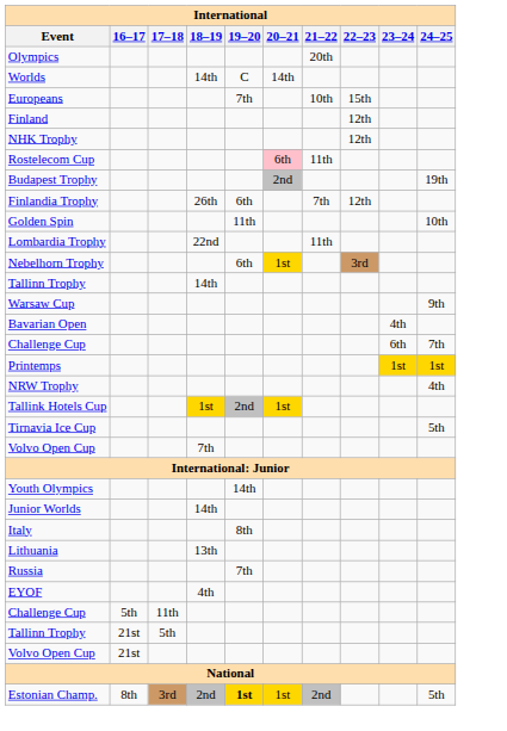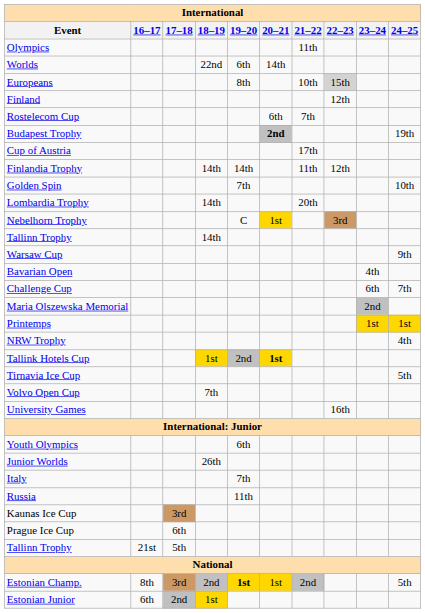 <table class="wikitable" style="text-align:center">
 <tr>
 <th colspan="10" style="background-color: #ffdead; " align="center">International</th>
 </tr>
 <tr>
 <th>Event</th>
 <th><a href='#'>16–17</a></th>
 <th><a href='#'>17–18</a></th>
 <th><a href='#'>18–19</a></th>
 <th><a href='#'>19–20</a></th>
 <th><a href='#'>20–21</a></th>
 <th><a href='#'>21–22</a></th>
 <th><a href='#'>22–23</a></th>
 <th><a href='#'>23–24</a></th>
 <th><a href='#'>24–25</a></th>
 </tr>
 <tr>
 <td align=left><a href='#'>Olympics</a></td>
 <td></td>
 <td></td>
 <td></td>
 <td></td>
 <td></td>
-<td>20th</td>
+<td>11th</td>
 <td></td>
 <td></td>
 <td></td>
 </tr>
 <tr>
 <td align=left><a href='#'>Worlds</a></td>
 <td></td>
 <td></td>
-<td>14th</td>
-<td>C</td>
+<td>22nd</td>
+<td>6th</td>
 <td>14th</td>
 <td></td>
 <td></td>
 <td></td>
 <td></td>
 </tr>
 <tr>
 <td align=left><a href='#'>Europeans</a></td>
 <td></td>
 <td></td>
 <td></td>
-<td>7th</td>
+<td>8th</td>
 <td></td>
 <td>10th</td>
-<td>15th</td>
+<td style="background: lightgrey;">15th</td>
 <td></td>
 <td></td>
 </tr>
 <tr>
 <td align=left> <a href='#'>Finland</a></td>
 <td></td>
 <td></td>
 <td></td>
 <td></td>
 <td></td>
 <td></td>
 <td>12th</td>
 <td></td>
 <td></td>
 </tr>
 <tr>
-<td align="left"> <a href='#'>NHK Trophy</a></td>
-<td></td>
-<td></td>
-<td></td>
-<td></td>
-<td></td>
-<td></td>
-<td>12th</td>
-<td></td>
-<td></td>
-</tr>
-<tr>
 <td align="left"> <a href='#'>Rostelecom Cup</a></td>
 <td></td>
 <td></td>
 <td></td>
 <td></td>
-<td style="background: pink;">6th</td>
-<td>11th</td>
+<td>6th</td>
+<td>7th</td>
 <td></td>
 <td></td>
 <td></td>
 </tr>
 <tr>
 <td align="left"> <a href='#'>Budapest Trophy</a></td>
 <td></td>
 <td></td>
 <td></td>
 <td></td>
-<td bgcolor="silver">2nd</td>
+<td bgcolor="silver"><strong>2nd</strong></td>
 <td></td>
 <td></td>
 <td></td>
 <td>19th</td>
 </tr>
 <tr>
+<td align="left"> <a href='#'>Cup of Austria</a></td>
+<td></td>
+<td></td>
+<td></td>
+<td></td>
+<td></td>
+<td>17th</td>
+<td></td>
+<td></td>
+<td></td>
+</tr>
+<tr>
 <td align="left"> <a href='#'>Finlandia Trophy</a></td>
 <td></td>
 <td></td>
-<td>26th</td>
-<td>6th</td>
+<td>14th</td>
+<td>14th</td>
 <td></td>
-<td>7th</td>
+<td>11th</td>
 <td>12th</td>
 <td></td>
 <td></td>
 </tr>
 <tr>
 <td align="left"> <a href='#'>Golden Spin</a></td>
 <td></td>
 <td></td>
 <td></td>
-<td>11th</td>
+<td>7th</td>
 <td></td>
 <td></td>
 <td></td>
 <td></td>
 <td>10th</td>
 </tr>
 <tr>
 <td align="left"> <a href='#'>Lombardia Trophy</a></td>
 <td></td>
 <td></td>
-<td>22nd</td>
+<td>14th</td>
 <td></td>
 <td></td>
-<td>11th</td>
+<td>20th</td>
 <td></td>
 <td></td>
 <td></td>
 </tr>
 <tr>
 <td align="left"> <a href='#'>Nebelhorn Trophy</a></td>
 <td></td>
 <td></td>
 <td></td>
-<td>6th</td>
+<td>C</td>
 <td bgcolor="gold">1st</td>
 <td></td>
 <td bgcolor="cc9966">3rd</td>
 <td></td>
 <td></td>
 </tr>
 <tr>
 <td align="left"> <a href='#'>Tallinn Trophy</a></td>
 <td></td>
 <td></td>
 <td>14th</td>
 <td></td>
 <td></td>
 <td></td>
 <td></td>
 <td></td>
 <td></td>
 </tr>
 <tr>
 <td align="left"> <a href='#'>Warsaw Cup</a></td>
 <td></td>
 <td></td>
 <td></td>
 <td></td>
 <td></td>
 <td></td>
 <td></td>
 <td></td>
 <td>9th</td>
 </tr>
 <tr>
 <td align="left"><a href='#'>Bavarian Open</a></td>
 <td></td>
 <td></td>
 <td></td>
 <td></td>
 <td></td>
 <td></td>
 <td></td>
 <td>4th</td>
 <td></td>
 </tr>
 <tr>
 <td align="left"><a href='#'>Challenge Cup</a></td>
 <td></td>
 <td></td>
 <td></td>
 <td></td>
 <td></td>
 <td></td>
 <td></td>
 <td>6th</td>
 <td>7th</td>
 </tr>
 <tr>
+<td align="left"><a href='#'>Maria Olszewska Memorial</a></td>
+<td></td>
+<td></td>
+<td></td>
+<td></td>
+<td></td>
+<td></td>
+<td></td>
+<td bgcolor="silver">2nd</td>
+<td></td>
+</tr>
+<tr>
 <td align="left"><a href='#'>Printemps</a></td>
 <td></td>
 <td></td>
 <td></td>
 <td></td>
 <td></td>
 <td></td>
 <td></td>
 <td bgcolor="gold">1st</td>
 <td bgcolor=gold>1st</td>
 </tr>
 <tr>
 <td align="left"><a href='#'>NRW Trophy</a></td>
 <td></td>
 <td></td>
 <td></td>
 <td></td>
 <td></td>
 <td></td>
 <td></td>
 <td></td>
 <td>4th</td>
 </tr>
 <tr>
 <td align="left"><a href='#'>Tallink Hotels Cup</a></td>
 <td></td>
 <td></td>
 <td bgcolor="gold">1st</td>
 <td bgcolor="silver">2nd</td>
-<td bgcolor="gold">1st</td>
+<td bgcolor="gold"><strong>1st</strong></td>
 <td></td>
 <td></td>
 <td></td>
 <td></td>
 </tr>
 <tr>
 <td align="left"><a href='#'>Tirnavia Ice Cup</a></td>
 <td></td>
 <td></td>
 <td></td>
 <td></td>
 <td></td>
 <td></td>
 <td></td>
 <td></td>
 <td>5th</td>
 </tr>
 <tr>
 <td align="left"><a href='#'>Volvo Open Cup</a></td>
 <td></td>
 <td></td>
 <td>7th</td>
 <td></td>
 <td></td>
 <td></td>
 <td></td>
 <td></td>
 <td></td>
 </tr>
 <tr>
+<td align="left"><a href='#'>University Games</a></td>
+<td></td>
+<td></td>
+<td></td>
+<td></td>
+<td></td>
+<td></td>
+<td>16th</td>
+<td></td>
+<td></td>
+</tr>
+<tr>
 <th colspan="10" style="background-color: #ffdead; " align="center">International: Junior</th>
 </tr>
 <tr>
 <td align="left"><a href='#'>Youth Olympics</a></td>
 <td></td>
 <td></td>
 <td></td>
-<td>14th</td>
+<td>6th</td>
 <td></td>
 <td></td>
 <td></td>
 <td></td>
 <td></td>
 </tr>
 <tr>
 <td align="left"><a href='#'>Junior Worlds</a></td>
 <td></td>
 <td></td>
-<td>14th</td>
+<td>26th</td>
 <td></td>
 <td></td>
 <td></td>
 <td></td>
 <td></td>
 <td></td>
 </tr>
 <tr>
 <td align="left"> <a href='#'>Italy</a></td>
 <td></td>
 <td></td>
 <td></td>
-<td>8th</td>
-<td></td>
-<td></td>
-<td></td>
-<td></td>
-<td></td>
-</tr>
-<tr>
-<td align="left"> <a href='#'>Lithuania</a></td>
-<td></td>
-<td></td>
-<td>13th</td>
-<td></td>
+<td>7th</td>
 <td></td>
 <td></td>
 <td></td>
 <td></td>
 <td></td>
 </tr>
 <tr>
 <td align="left"> <a href='#'>Russia</a></td>
 <td></td>
 <td></td>
 <td></td>
-<td>7th</td>
+<td>11th</td>
 <td></td>
 <td></td>
 <td></td>
 <td></td>
 <td></td>
 </tr>
 <tr>
-<td align="left"><a href='#'>EYOF</a></td>
+<td align="left">Kaunas Ice Cup</td>
 <td></td>
+<td bgcolor="cc9966">3rd</td>
 <td></td>
-<td>4th</td>
 <td></td>
 <td></td>
 <td></td>
 <td></td>
 <td></td>
 <td></td>
 </tr>
 <tr>
-<td align="left"><a href='#'>Challenge Cup</a></td>
-<td>5th</td>
-<td>11th</td>
+<td align="left">Prague Ice Cup</td>
+<td></td>
+<td>6th</td>
 <td></td>
 <td></td>
 <td></td>
 <td></td>
 <td></td>
 <td></td>
 <td></td>
 </tr>
 <tr>
 <td align="left"><a href='#'>Tallinn Trophy</a></td>
 <td>21st</td>
 <td>5th</td>
-<td></td>
-<td></td>
-<td></td>
-<td></td>
-<td></td>
-<td></td>
-<td></td>
-</tr>
-<tr>
-<td align="left"><a href='#'>Volvo Open Cup</a></td>
-<td>21st</td>
-<td></td>
 <td></td>
 <td></td>
 <td></td>
 <td></td>
 <td></td>
 <td></td>
 <td></td>
 </tr>
 <tr>
 <th colspan="10" style="background-color: #ffdead; " align="center">National</th>
 </tr>
 <tr>
 <td align="left"><a href='#'>Estonian Champ.</a></td>
 <td>8th</td>
 <td bgcolor="cc9966">3rd</td>
 <td bgcolor="silver">2nd</td>
 <td bgcolor="gold"><strong>1st</strong></td>
 <td bgcolor="gold">1st</td>
 <td bgcolor="silver">2nd</td>
 <td></td>
 <td></td>
 <td>5th</td>
 </tr>
+<tr>
+<td align="left"><a href='#'>Estonian Junior</a></td>
+<td>6th</td>
+<td bgcolor="silver">2nd</td>
+<td bgcolor="gold">1st</td>
+<td></td>
+<td></td>
+<td></td>
+<td></td>
+<td></td>
+<td></td>
+</tr>
 </table>
